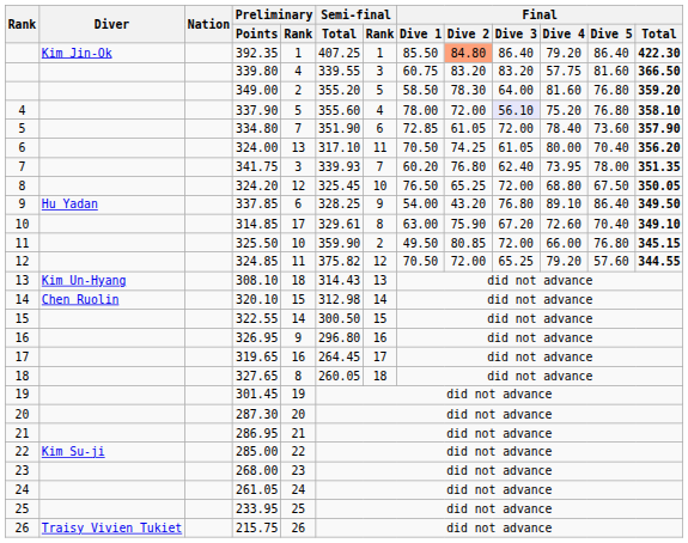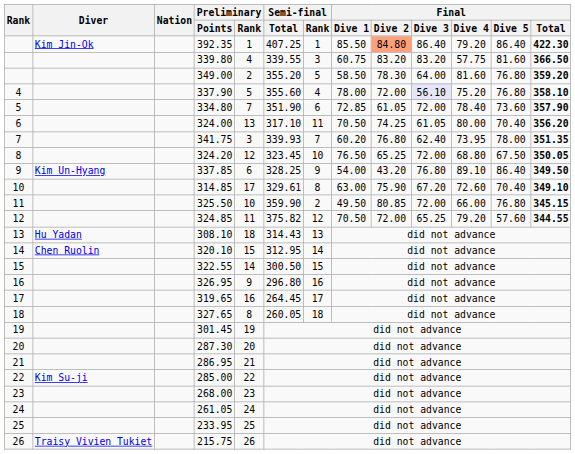 <table class="wikitable" style="text-align:center">
 <tr>
 <th rowspan="2">Rank</th>
 <th rowspan="2">Diver</th>
 <th rowspan="2">Nation</th>
 <th colspan="2">Preliminary</th>
 <th colspan="2">Semi-final</th>
 <th colspan="6">Final</th>
 </tr>
 <tr>
 <th>Points</th>
 <th>Rank</th>
 <th>Total</th>
 <th>Rank</th>
 <th>Dive 1</th>
 <th>Dive 2</th>
 <th>Dive 3</th>
 <th>Dive 4</th>
 <th>Dive 5</th>
 <th>Total</th>
 </tr>
 <tr>
 <td></td>
 <td align=left><a href='#'>Kim Jin-Ok</a></td>
 <td align=left></td>
 <td>392.35</td>
 <td>1</td>
 <td>407.25</td>
 <td>1</td>
 <td>85.50</td>
 <td style="background: lightsalmon;">84.80</td>
 <td>86.40</td>
 <td>79.20</td>
 <td>86.40</td>
 <td><strong>422.30</strong></td>
 </tr>
 <tr>
 <td></td>
 <td align=left></td>
 <td align=left></td>
 <td>339.80</td>
 <td>4</td>
 <td>339.55</td>
 <td>3</td>
 <td>60.75</td>
 <td>83.20</td>
 <td>83.20</td>
 <td>57.75</td>
 <td>81.60</td>
 <td><strong>366.50</strong></td>
 </tr>
 <tr>
 <td></td>
 <td align=left></td>
 <td align=left></td>
 <td>349.00</td>
 <td>2</td>
 <td>355.20</td>
 <td>5</td>
 <td>58.50</td>
 <td>78.30</td>
 <td>64.00</td>
 <td>81.60</td>
 <td>76.80</td>
 <td><strong>359.20</strong></td>
 </tr>
 <tr>
 <td>4</td>
 <td align=left></td>
 <td align=left></td>
 <td>337.90</td>
 <td>5</td>
 <td>355.60</td>
 <td>4</td>
 <td>78.00</td>
 <td>72.00</td>
 <td style="background: lavender;">56.10</td>
 <td>75.20</td>
 <td>76.80</td>
 <td><strong>358.10</strong></td>
 </tr>
 <tr>
 <td>5</td>
 <td align=left></td>
 <td align=left></td>
 <td>334.80</td>
 <td>7</td>
 <td>351.90</td>
 <td>6</td>
 <td>72.85</td>
 <td>61.05</td>
 <td>72.00</td>
 <td>78.40</td>
 <td>73.60</td>
 <td><strong>357.90</strong></td>
 </tr>
 <tr>
 <td>6</td>
 <td align=left></td>
 <td align=left></td>
 <td>324.00</td>
 <td>13</td>
 <td>317.10</td>
 <td>11</td>
 <td>70.50</td>
 <td>74.25</td>
 <td>61.05</td>
 <td>80.00</td>
 <td>70.40</td>
 <td><strong>356.20</strong></td>
 </tr>
 <tr>
 <td>7</td>
 <td align=left></td>
 <td align=left></td>
 <td>341.75</td>
 <td>3</td>
 <td>339.93</td>
 <td>7</td>
 <td>60.20</td>
 <td>76.80</td>
 <td>62.40</td>
 <td>73.95</td>
 <td>78.00</td>
 <td><strong>351.35</strong></td>
 </tr>
 <tr>
 <td>8</td>
 <td align=left></td>
 <td align=left></td>
 <td>324.20</td>
 <td>12</td>
-<td>325.45</td>
+<td>323.45</td>
 <td>10</td>
 <td>76.50</td>
 <td>65.25</td>
 <td>72.00</td>
 <td>68.80</td>
 <td>67.50</td>
 <td><strong>350.05</strong></td>
 </tr>
 <tr>
 <td>9</td>
-<td align=left><a href='#'>Hu Yadan</a></td>
+<td align=left><a href='#'>Kim Un-Hyang</a></td>
 <td align=left></td>
 <td>337.85</td>
 <td>6</td>
 <td>328.25</td>
 <td>9</td>
 <td>54.00</td>
 <td>43.20</td>
 <td>76.80</td>
 <td>89.10</td>
 <td>86.40</td>
 <td><strong>349.50</strong></td>
 </tr>
 <tr>
 <td>10</td>
 <td align=left></td>
 <td align=left></td>
 <td>314.85</td>
 <td>17</td>
 <td>329.61</td>
 <td>8</td>
 <td>63.00</td>
 <td>75.90</td>
 <td>67.20</td>
 <td>72.60</td>
 <td>70.40</td>
 <td><strong>349.10</strong></td>
 </tr>
 <tr>
 <td>11</td>
 <td align=left></td>
 <td align=left></td>
 <td>325.50</td>
 <td>10</td>
 <td>359.90</td>
 <td>2</td>
 <td>49.50</td>
 <td>80.85</td>
 <td>72.00</td>
 <td>66.00</td>
 <td>76.80</td>
 <td><strong>345.15</strong></td>
 </tr>
 <tr>
 <td>12</td>
 <td align=left></td>
 <td align=left></td>
 <td>324.85</td>
 <td>11</td>
 <td>375.82</td>
 <td>12</td>
 <td>70.50</td>
 <td>72.00</td>
 <td>65.25</td>
 <td>79.20</td>
 <td>57.60</td>
 <td><strong>344.55</strong></td>
 </tr>
 <tr>
 <td>13</td>
-<td align=left><a href='#'>Kim Un-Hyang</a></td>
+<td align=left><a href='#'>Hu Yadan</a></td>
 <td align=left></td>
 <td>308.10</td>
 <td>18</td>
 <td>314.43</td>
 <td>13</td>
 <td colspan=6>did not advance</td>
 </tr>
 <tr>
 <td>14</td>
 <td align=left><a href='#'>Chen Ruolin</a></td>
 <td align=left></td>
 <td>320.10</td>
 <td>15</td>
-<td>312.98</td>
+<td>312.95</td>
 <td>14</td>
 <td colspan=6>did not advance</td>
 </tr>
 <tr>
 <td>15</td>
 <td align=left></td>
 <td align=left></td>
 <td>322.55</td>
 <td>14</td>
 <td>300.50</td>
 <td>15</td>
 <td colspan=6>did not advance</td>
 </tr>
 <tr>
 <td>16</td>
 <td align=left></td>
 <td align=left></td>
 <td>326.95</td>
 <td>9</td>
 <td>296.80</td>
 <td>16</td>
 <td colspan=6>did not advance</td>
 </tr>
 <tr>
 <td>17</td>
 <td align=left></td>
 <td align=left></td>
 <td>319.65</td>
 <td>16</td>
 <td>264.45</td>
 <td>17</td>
 <td colspan=6>did not advance</td>
 </tr>
 <tr>
 <td>18</td>
 <td align=left></td>
 <td align=left></td>
 <td>327.65</td>
 <td>8</td>
 <td>260.05</td>
 <td>18</td>
 <td colspan=6>did not advance</td>
 </tr>
 <tr>
 <td>19</td>
 <td align=left></td>
 <td align=left></td>
 <td>301.45</td>
 <td>19</td>
 <td colspan=8>did not advance</td>
 </tr>
 <tr>
 <td>20</td>
 <td align=left></td>
 <td align=left></td>
 <td>287.30</td>
 <td>20</td>
 <td colspan=8>did not advance</td>
 </tr>
 <tr>
 <td>21</td>
 <td align=left></td>
 <td align=left></td>
 <td>286.95</td>
 <td>21</td>
 <td colspan=8>did not advance</td>
 </tr>
 <tr>
 <td>22</td>
 <td align=left><a href='#'>Kim Su-ji</a></td>
 <td align=left></td>
 <td>285.00</td>
 <td>22</td>
 <td colspan=8>did not advance</td>
 </tr>
 <tr>
 <td>23</td>
 <td align=left></td>
 <td align=left></td>
 <td>268.00</td>
 <td>23</td>
 <td colspan=8>did not advance</td>
 </tr>
 <tr>
 <td>24</td>
 <td align=left></td>
 <td align=left></td>
 <td>261.05</td>
 <td>24</td>
 <td colspan=8>did not advance</td>
 </tr>
 <tr>
 <td>25</td>
 <td align=left></td>
 <td align=left></td>
 <td>233.95</td>
 <td>25</td>
 <td colspan=8>did not advance</td>
 </tr>
 <tr>
 <td>26</td>
 <td align=left><a href='#'>Traisy Vivien Tukiet</a></td>
 <td align=left></td>
 <td>215.75</td>
 <td>26</td>
 <td colspan=8>did not advance</td>
 </tr>
 </table>
